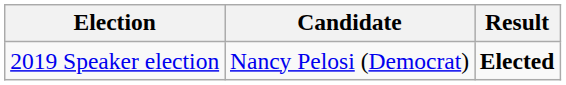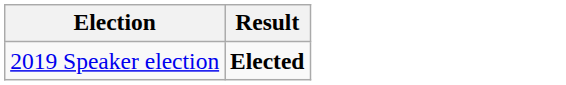 <table class="wikitable">
 <tr>
 <th>Election</th>
-<th>Candidate</th>
 <th>Result</th>
 </tr>
 <tr>
 <td> <a href='#'>2019 Speaker election</a></td>
-<td><a href='#'>Nancy Pelosi</a> (<a href='#'>Democrat</a>)</td>
 <td><strong></strong> <strong>Elected</strong></td>
 </tr>
 </table>
